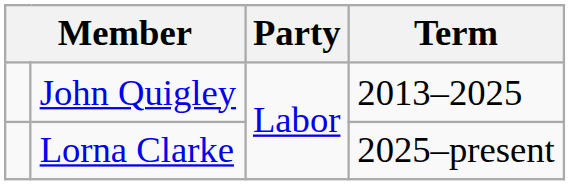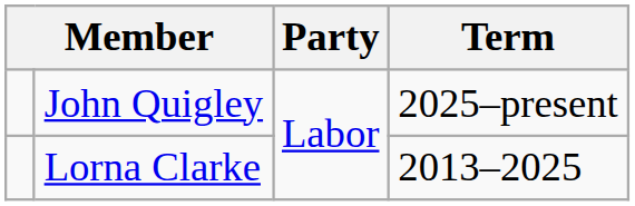 <table class="wikitable">
 <tr>
 <th colspan="2">Member</th>
 <th>Party</th>
 <th>Term</th>
 </tr>
 <tr>
 <td> </td>
 <td><a href='#'>John Quigley</a></td>
 <td rowspan="2"><a href='#'>Labor</a></td>
-<td>2013–2025</td>
+<td>2025–present</td>
 </tr>
 <tr>
 <td> </td>
 <td><a href='#'>Lorna Clarke</a></td>
-<td>2025–present</td>
+<td>2013–2025</td>
 </tr>
 </table>
